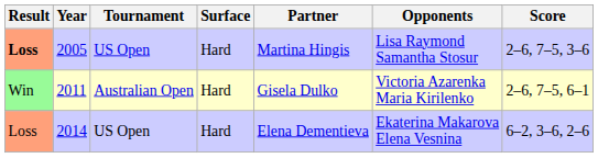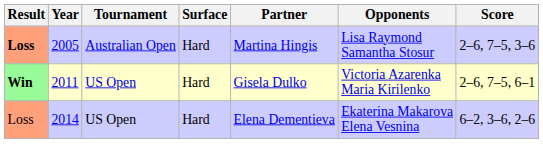 <table class="sortable wikitable">
 <tr>
 <th>Result</th>
 <th>Year</th>
 <th>Tournament</th>
 <th>Surface</th>
 <th>Partner</th>
 <th>Opponents</th>
 <th>Score</th>
 </tr>
 <tr bgcolor=#CCCCFF>
 <td bgcolor=FFA07A><strong>Loss</strong></td>
 <td><a href='#'>2005</a></td>
-<td><a href='#'>US Open</a></td>
+<td><a href='#'>Australian Open</a></td>
 <td>Hard</td>
 <td> <a href='#'>Martina Hingis</a></td>
 <td> <a href='#'>Lisa Raymond</a> <br>  <a href='#'>Samantha Stosur</a></td>
 <td>2–6, 7–5, 3–6</td>
 </tr>
 <tr bgcolor=#FFFFCC>
-<td bgcolor=98FB98>Win</td>
+<td bgcolor=98FB98><strong>Win</strong></td>
 <td><a href='#'>2011</a></td>
-<td><a href='#'>Australian Open</a></td>
+<td><a href='#'>US Open</a></td>
 <td>Hard</td>
 <td> <a href='#'>Gisela Dulko</a></td>
 <td> <a href='#'>Victoria Azarenka</a> <br>  <a href='#'>Maria Kirilenko</a></td>
 <td>2–6, 7–5, 6–1</td>
 </tr>
 <tr bgcolor=#CCCCFF>
 <td bgcolor=ffa07a>Loss</td>
 <td><a href='#'>2014</a></td>
 <td>US Open</td>
 <td>Hard</td>
 <td> <a href='#'>Elena Dementieva</a></td>
 <td> <a href='#'>Ekaterina Makarova</a> <br>  <a href='#'>Elena Vesnina</a></td>
 <td>6–2, 3–6, 2–6</td>
 </tr>
 </table>
